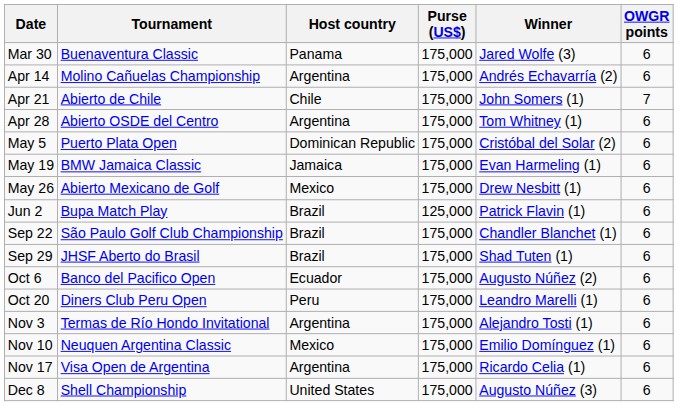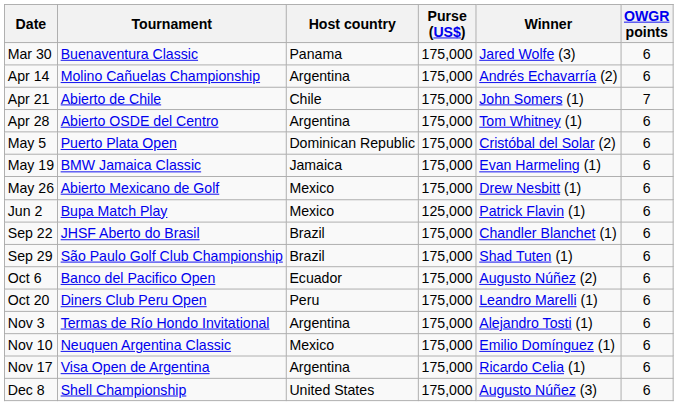 <table class="wikitable" style="font-size:95%;">
 <tr>
 <th>Date</th>
 <th>Tournament</th>
 <th>Host country</th>
 <th>Purse<br>(<a href='#'>US$</a>)</th>
 <th>Winner</th>
 <th><a href='#'>OWGR</a><br>points</th>
 </tr>
 <tr>
 <td>Mar 30</td>
 <td><a href='#'>Buenaventura Classic </a></td>
 <td>Panama</td>
 <td align=right>175,000</td>
 <td> <a href='#'>Jared Wolfe</a> (3)</td>
 <td align=center>6</td>
 </tr>
 <tr>
 <td>Apr 14</td>
 <td><a href='#'>Molino Cañuelas Championship</a></td>
 <td>Argentina</td>
 <td align=right>175,000</td>
 <td> <a href='#'>Andrés Echavarría</a> (2)</td>
 <td align=center>6</td>
 </tr>
 <tr>
 <td>Apr 21</td>
 <td><a href='#'>Abierto de Chile</a></td>
 <td>Chile</td>
 <td align=right>175,000</td>
 <td> <a href='#'>John Somers</a> (1)</td>
 <td align=center>7</td>
 </tr>
 <tr>
 <td>Apr 28</td>
 <td><a href='#'>Abierto OSDE del Centro</a></td>
 <td>Argentina</td>
 <td align=right>175,000</td>
 <td> <a href='#'>Tom Whitney</a> (1)</td>
 <td align=center>6</td>
 </tr>
 <tr>
 <td>May 5</td>
 <td><a href='#'>Puerto Plata Open</a></td>
 <td>Dominican Republic</td>
 <td align=right>175,000</td>
 <td> <a href='#'>Cristóbal del Solar</a> (2)</td>
 <td align=center>6</td>
 </tr>
 <tr>
 <td>May 19</td>
 <td><a href='#'>BMW Jamaica Classic</a></td>
 <td>Jamaica</td>
 <td align=right>175,000</td>
 <td> <a href='#'>Evan Harmeling</a> (1)</td>
 <td align=center>6</td>
 </tr>
 <tr>
 <td>May 26</td>
 <td><a href='#'>Abierto Mexicano de Golf</a></td>
 <td>Mexico</td>
 <td align=right>175,000</td>
 <td> <a href='#'>Drew Nesbitt</a> (1)</td>
 <td align=center>6</td>
 </tr>
 <tr>
 <td>Jun 2</td>
 <td><a href='#'>Bupa Match Play</a></td>
-<td>Brazil</td>
+<td>Mexico</td>
 <td align=right>125,000</td>
 <td> <a href='#'>Patrick Flavin</a> (1)</td>
 <td align=center>6</td>
 </tr>
 <tr>
 <td>Sep 22</td>
-<td><a href='#'>São Paulo Golf Club Championship</a></td>
+<td><a href='#'>JHSF Aberto do Brasil</a></td>
 <td>Brazil</td>
 <td align=right>175,000</td>
 <td> <a href='#'>Chandler Blanchet</a> (1)</td>
 <td align=center>6</td>
 </tr>
 <tr>
 <td>Sep 29</td>
-<td><a href='#'>JHSF Aberto do Brasil</a></td>
+<td><a href='#'>São Paulo Golf Club Championship</a></td>
 <td>Brazil</td>
 <td align=right>175,000</td>
 <td> <a href='#'>Shad Tuten</a> (1)</td>
 <td align=center>6</td>
 </tr>
 <tr>
 <td>Oct 6</td>
 <td><a href='#'>Banco del Pacifico Open</a></td>
 <td>Ecuador</td>
 <td align=right>175,000</td>
 <td> <a href='#'>Augusto Núñez</a> (2)</td>
 <td align=center>6</td>
 </tr>
 <tr>
 <td>Oct 20</td>
 <td><a href='#'>Diners Club Peru Open</a></td>
 <td>Peru</td>
 <td align=right>175,000</td>
 <td> <a href='#'>Leandro Marelli</a> (1)</td>
 <td align=center>6</td>
 </tr>
 <tr>
 <td>Nov 3</td>
 <td><a href='#'>Termas de Río Hondo Invitational</a></td>
 <td>Argentina</td>
 <td align=right>175,000</td>
 <td> <a href='#'>Alejandro Tosti</a> (1)</td>
 <td align=center>6</td>
 </tr>
 <tr>
 <td>Nov 10</td>
 <td><a href='#'>Neuquen Argentina Classic</a></td>
 <td>Mexico</td>
 <td align=right>175,000</td>
 <td> <a href='#'>Emilio Domínguez</a> (1)</td>
 <td align=center>6</td>
 </tr>
 <tr>
 <td>Nov 17</td>
 <td><a href='#'>Visa Open de Argentina</a></td>
 <td>Argentina</td>
 <td align=right>175,000</td>
 <td> <a href='#'>Ricardo Celia</a> (1)</td>
 <td align=center>6</td>
 </tr>
 <tr>
 <td>Dec 8</td>
 <td><a href='#'>Shell Championship</a></td>
 <td>United States</td>
 <td align=right>175,000</td>
 <td> <a href='#'>Augusto Núñez</a> (3)</td>
 <td align=center>6</td>
 </tr>
 </table>
